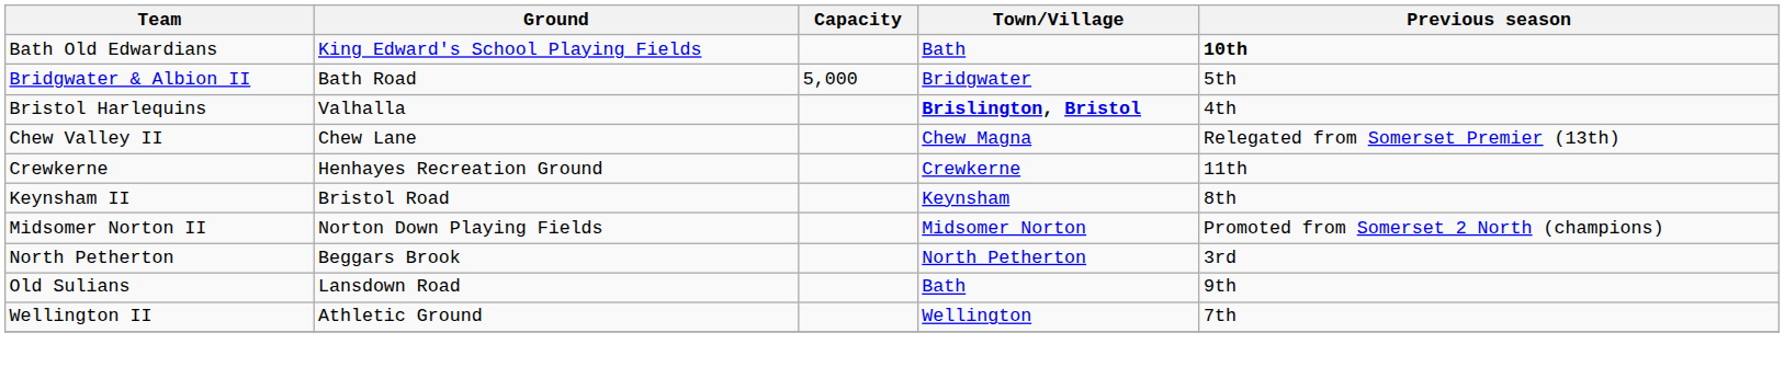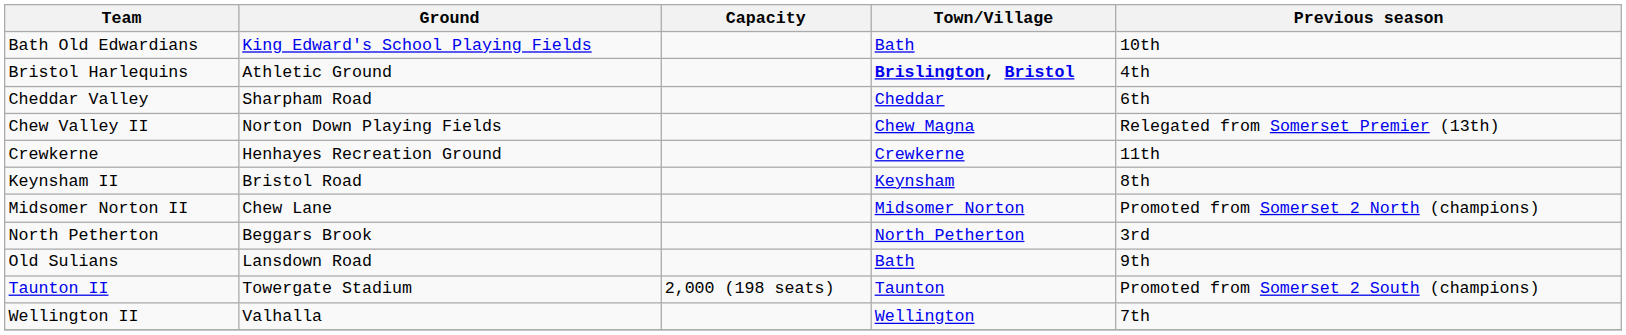 <table class="wikitable sortable" width=100%>
 <tr>
 <th>Team</th>
 <th>Ground</th>
 <th>Capacity</th>
 <th>Town/Village</th>
 <th>Previous season</th>
 </tr>
 <tr>
 <td>Bath Old Edwardians</td>
 <td><a href='#'>King Edward's School Playing Fields</a></td>
 <td></td>
 <td><a href='#'>Bath</a></td>
-<td><strong>10th</strong></td>
-</tr>
-<tr>
-<td><a href='#'>Bridgwater & Albion II</a></td>
-<td>Bath Road</td>
-<td>5,000</td>
-<td><a href='#'>Bridgwater</a></td>
-<td>5th</td>
+<td>10th</td>
 </tr>
 <tr>
 <td>Bristol Harlequins</td>
-<td>Valhalla</td>
+<td>Athletic Ground</td>
 <td></td>
 <td><strong><a href='#'>Brislington</a>, <a href='#'>Bristol</a></strong></td>
 <td>4th</td>
 </tr>
 <tr>
+<td>Cheddar Valley</td>
+<td>Sharpham Road</td>
+<td></td>
+<td><a href='#'>Cheddar</a></td>
+<td>6th</td>
+</tr>
+<tr>
 <td>Chew Valley II</td>
-<td>Chew Lane</td>
+<td>Norton Down Playing Fields</td>
 <td></td>
 <td><a href='#'>Chew Magna</a></td>
 <td>Relegated from <a href='#'>Somerset Premier</a> (13th)</td>
 </tr>
 <tr>
 <td>Crewkerne</td>
 <td>Henhayes Recreation Ground</td>
 <td></td>
 <td><a href='#'>Crewkerne</a></td>
 <td>11th</td>
 </tr>
 <tr>
 <td>Keynsham II</td>
 <td>Bristol Road</td>
 <td></td>
 <td><a href='#'>Keynsham</a></td>
 <td>8th</td>
 </tr>
 <tr>
 <td>Midsomer Norton II</td>
-<td>Norton Down Playing Fields</td>
+<td>Chew Lane</td>
 <td></td>
 <td><a href='#'>Midsomer Norton</a></td>
 <td>Promoted from <a href='#'>Somerset 2 North</a> (champions)</td>
 </tr>
 <tr>
 <td>North Petherton</td>
 <td>Beggars Brook</td>
 <td></td>
 <td><a href='#'>North Petherton</a></td>
 <td>3rd</td>
 </tr>
 <tr>
 <td>Old Sulians</td>
 <td>Lansdown Road</td>
 <td></td>
 <td><a href='#'>Bath</a></td>
 <td>9th</td>
 </tr>
 <tr>
+<td><a href='#'>Taunton II</a></td>
+<td>Towergate Stadium</td>
+<td>2,000 (198 seats)</td>
+<td><a href='#'>Taunton</a></td>
+<td>Promoted from <a href='#'>Somerset 2 South</a> (champions)</td>
+</tr>
+<tr>
 <td>Wellington II</td>
-<td>Athletic Ground</td>
+<td>Valhalla</td>
 <td></td>
 <td><a href='#'>Wellington</a></td>
 <td>7th</td>
 </tr>
 <tr>
 </tr>
 </table>
